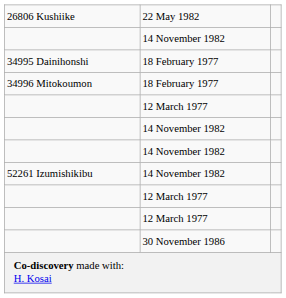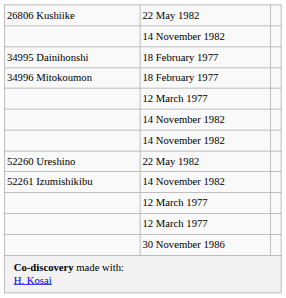 <table class="wikitable" style="font-size: 89%; float: left; width: 26em; margin-right: 1em; height: 385px">
 <tr>
 <td>26806 Kushiike</td>
 <td>22 May 1982</td>
 <td> </td>
 </tr>
 <tr>
 <td></td>
 <td>14 November 1982</td>
 <td> </td>
 </tr>
 <tr>
 <td>34995 Dainihonshi</td>
 <td>18 February 1977</td>
 <td> </td>
 </tr>
 <tr>
 <td>34996 Mitokoumon</td>
 <td>18 February 1977</td>
 <td> </td>
 </tr>
 <tr>
 <td></td>
 <td>12 March 1977</td>
 <td> </td>
 </tr>
 <tr>
 <td></td>
 <td>14 November 1982</td>
 <td> </td>
 </tr>
 <tr>
 <td></td>
 <td>14 November 1982</td>
 <td> </td>
 </tr>
 <tr>
+<td>52260 Ureshino</td>
+<td>22 May 1982</td>
+<td> </td>
+</tr>
+<tr>
 <td>52261 Izumishikibu</td>
 <td>14 November 1982</td>
 <td> </td>
 </tr>
 <tr>
 <td></td>
 <td>12 March 1977</td>
 <td> </td>
 </tr>
 <tr>
 <td></td>
 <td>12 March 1977</td>
 <td> </td>
 </tr>
 <tr>
 <td></td>
 <td>30 November 1986</td>
 <td> </td>
 </tr>
 <tr>
 <th colspan=3 style="font-weight: normal; text-align: left; padding: 4px 12px;"><strong>Co-discovery</strong> made with:<br> <a href='#'>H. Kosai</a></th>
 </tr>
 </table>
